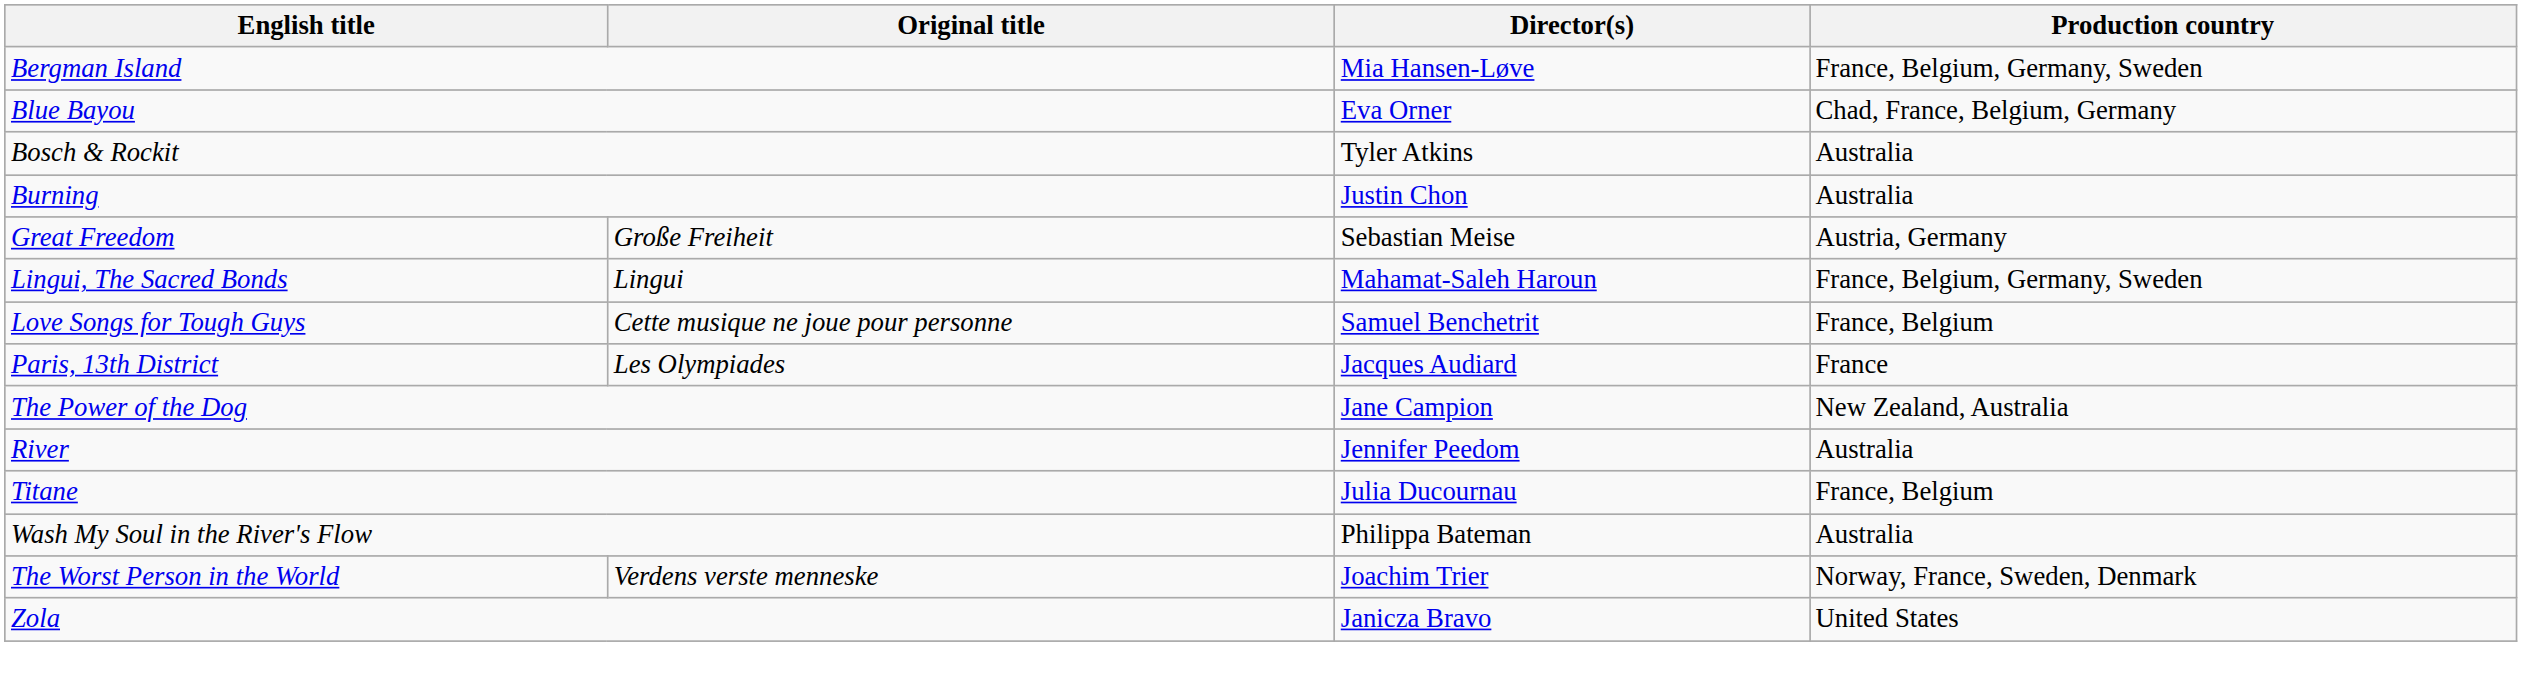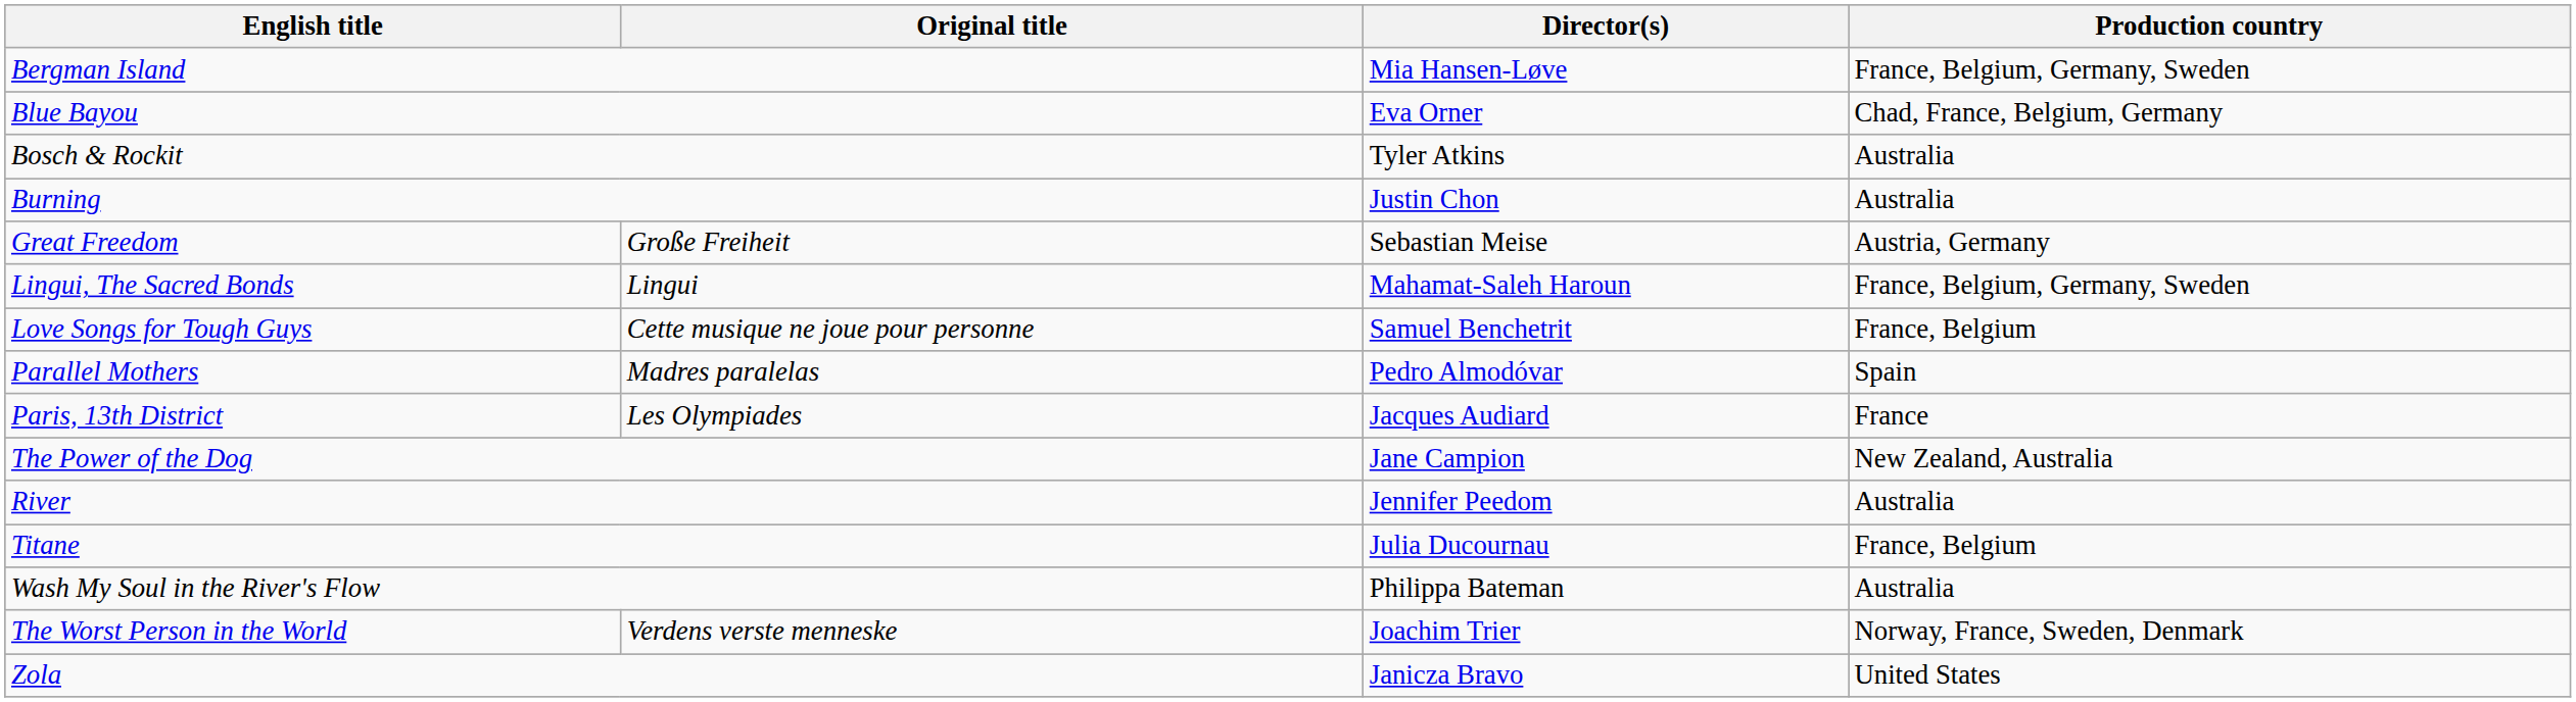 <table class="wikitable" style="width:95%; margin-bottom:2px">
 <tr>
 <th>English title</th>
 <th>Original title</th>
 <th>Director(s)</th>
 <th>Production country</th>
 </tr>
 <tr>
 <td colspan="2"><em><a href='#'>Bergman Island</a></em></td>
 <td><a href='#'>Mia Hansen-Løve</a></td>
 <td>France, Belgium, Germany, Sweden</td>
 </tr>
 <tr>
 <td colspan="2"><em><a href='#'>Blue Bayou</a></em></td>
 <td><a href='#'>Eva Orner</a></td>
 <td>Chad, France, Belgium, Germany</td>
 </tr>
 <tr>
 <td colspan="2"><em>Bosch & Rockit</em></td>
 <td>Tyler Atkins</td>
 <td>Australia</td>
 </tr>
 <tr>
 <td colspan="2"><em><a href='#'>Burning</a></em></td>
 <td><a href='#'>Justin Chon</a></td>
 <td>Australia</td>
 </tr>
 <tr>
 <td><em><a href='#'>Great Freedom</a></em></td>
 <td><em>Große Freiheit</em></td>
 <td>Sebastian Meise</td>
 <td>Austria, Germany</td>
 </tr>
 <tr>
 <td><em><a href='#'>Lingui, The Sacred Bonds</a></em></td>
 <td><em>Lingui</em></td>
 <td><a href='#'>Mahamat-Saleh Haroun</a></td>
 <td>France, Belgium, Germany, Sweden</td>
 </tr>
 <tr>
 <td><em><a href='#'>Love Songs for Tough Guys</a></em></td>
 <td><em>Cette musique ne joue pour personne</em></td>
 <td><a href='#'>Samuel Benchetrit</a></td>
 <td>France, Belgium</td>
 </tr>
 <tr>
+<td><em><a href='#'>Parallel Mothers</a></em></td>
+<td><em>Madres paralelas</em></td>
+<td><a href='#'>Pedro Almodóvar</a></td>
+<td>Spain</td>
+</tr>
+<tr>
 <td><em><a href='#'>Paris, 13th District</a></em></td>
 <td><em>Les Olympiades</em></td>
 <td><a href='#'>Jacques Audiard</a></td>
 <td>France</td>
 </tr>
 <tr>
 <td colspan="2"><em><a href='#'>The Power of the Dog</a></em></td>
 <td><a href='#'>Jane Campion</a></td>
 <td>New Zealand, Australia</td>
 </tr>
 <tr>
 <td colspan="2"><em><a href='#'>River</a></em></td>
 <td><a href='#'>Jennifer Peedom</a></td>
 <td>Australia</td>
 </tr>
 <tr>
 <td colspan="2"><em><a href='#'>Titane</a></em></td>
 <td><a href='#'>Julia Ducournau</a></td>
 <td>France, Belgium</td>
 </tr>
 <tr>
 <td colspan="2"><em>Wash My Soul in the River's Flow</em></td>
 <td>Philippa Bateman</td>
 <td>Australia</td>
 </tr>
 <tr>
 <td><em><a href='#'>The Worst Person in the World</a></em></td>
 <td><em>Verdens verste menneske</em></td>
 <td><a href='#'>Joachim Trier</a></td>
 <td>Norway, France, Sweden, Denmark</td>
 </tr>
 <tr>
 <td colspan="2"><em><a href='#'>Zola</a></em></td>
 <td><a href='#'>Janicza Bravo</a></td>
 <td>United States</td>
 </tr>
 </table>
